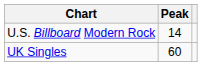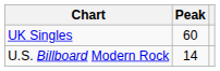 <table class="wikitable sortable" style="margin:0em 1em 1em 0pt">
 <tr>
 <th>Chart</th>
 <th>Peak</th>
 <th class=unsortable></th>
 </tr>
 <tr>
+<td><a href='#'>UK Singles</a></td>
+<td align=center>60</td>
+<td></td>
+</tr>
+<tr>
 <td>U.S. <em><a href='#'>Billboard</a></em> <a href='#'>Modern Rock</a></td>
 <td align=center>14</td>
 <td></td>
 </tr>
-<tr>
-<td><a href='#'>UK Singles</a></td>
-<td align=center>60</td>
-<td></td>
-</tr>
 </table>
